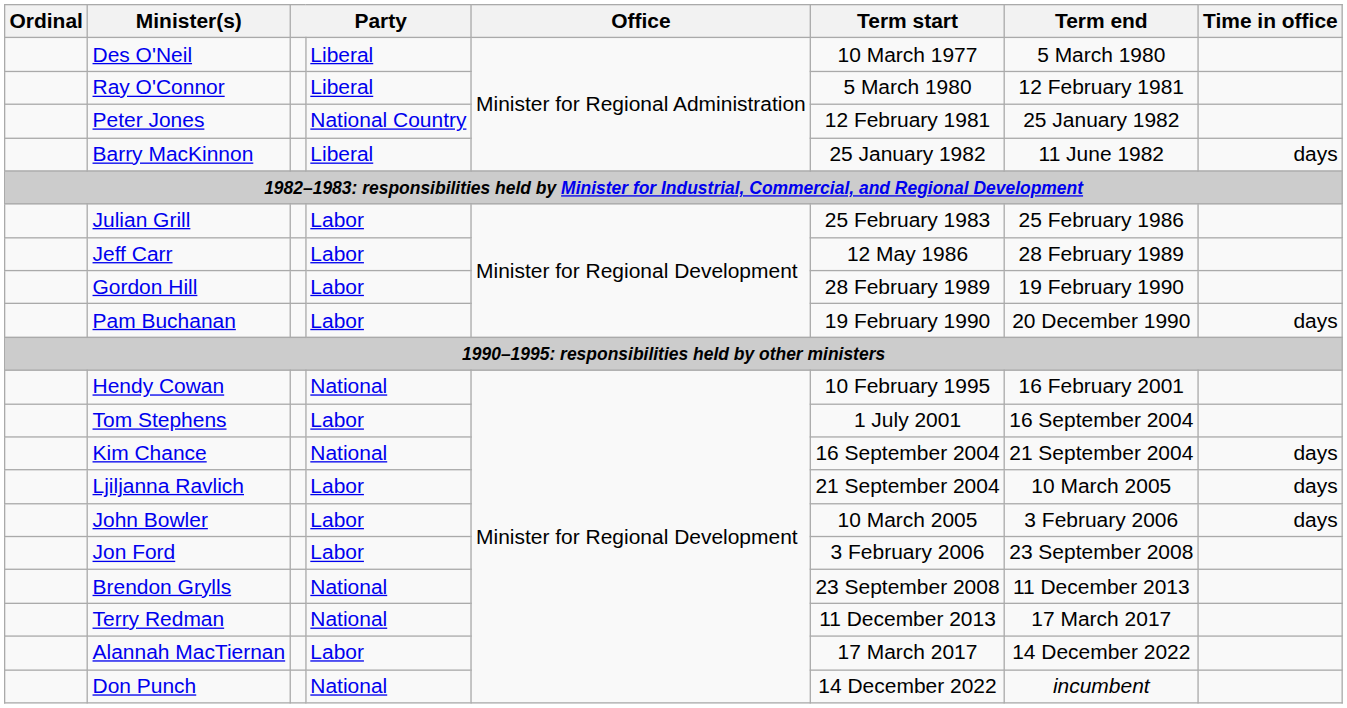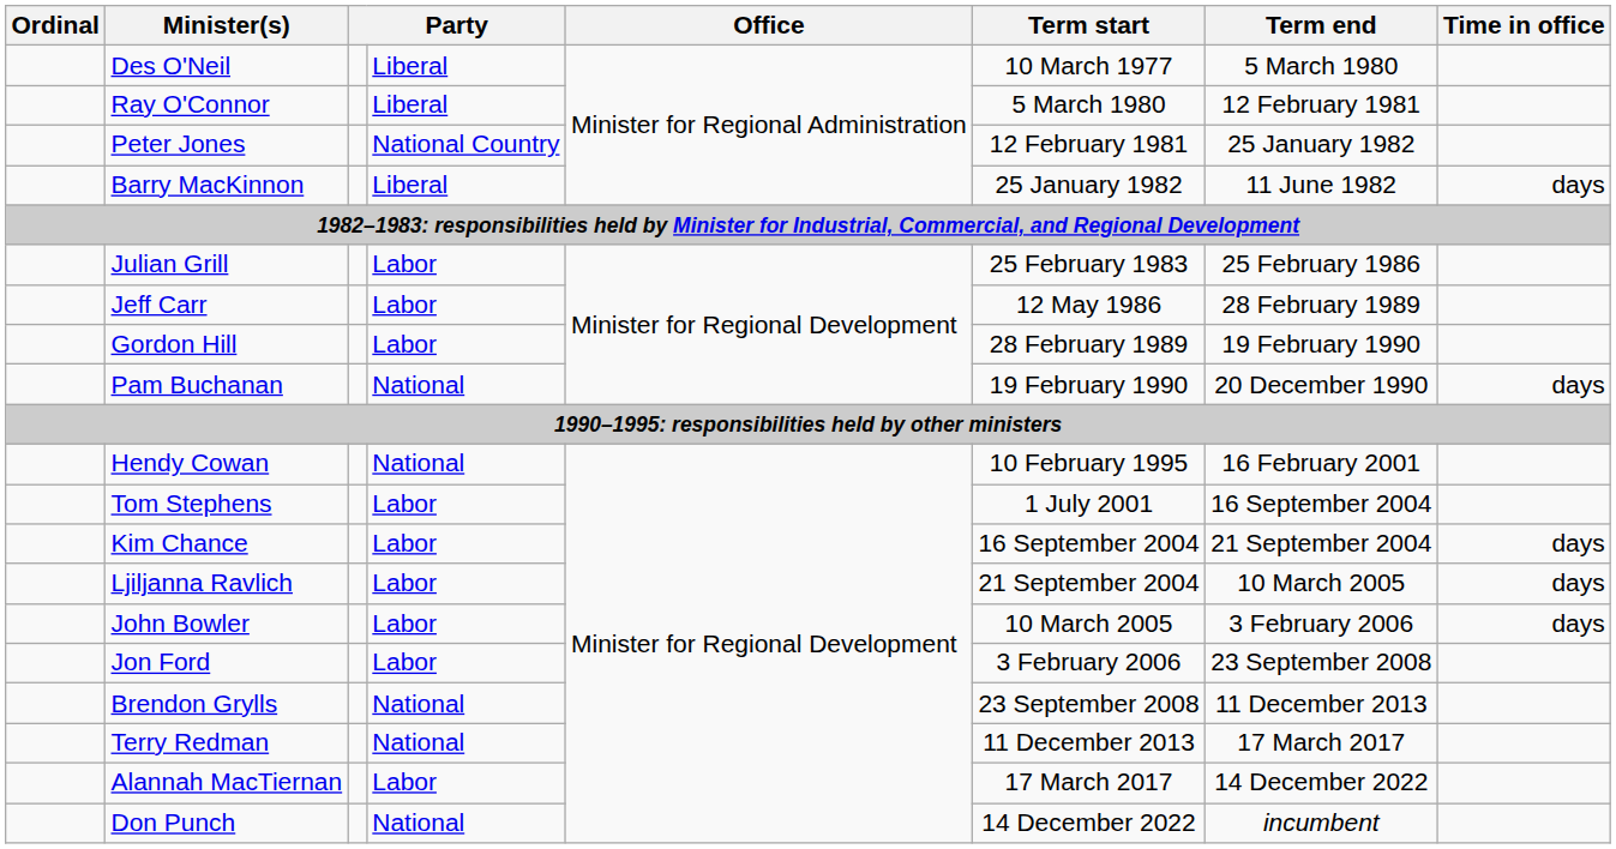 <table class="wikitable">
 <tr>
 <th>Ordinal</th>
 <th>Minister(s)</th>
 <th colspan="2">Party</th>
 <th>Office</th>
 <th>Term start</th>
 <th>Term end</th>
 <th>Time in office</th>
 </tr>
 <tr>
 <td align=center></td>
 <td><a href='#'>Des O'Neil</a></td>
 <td> </td>
 <td><a href='#'>Liberal</a></td>
 <td rowspan=4>Minister for Regional Administration</td>
 <td align=center>10 March 1977</td>
 <td align=center>5 March 1980</td>
 <td align=right></td>
 </tr>
 <tr>
 <td align=center></td>
 <td><a href='#'>Ray O'Connor</a></td>
 <td> </td>
 <td><a href='#'>Liberal</a></td>
 <td align=center>5 March 1980</td>
 <td align=center>12 February 1981</td>
 <td align=right></td>
 </tr>
 <tr>
 <td align=center></td>
 <td><a href='#'>Peter Jones</a></td>
 <td> </td>
 <td><a href='#'>National Country</a></td>
 <td align=center>12 February 1981</td>
 <td align=center>25 January 1982</td>
 <td align=right></td>
 </tr>
 <tr>
 <td align=center></td>
 <td><a href='#'>Barry MacKinnon</a></td>
 <td> </td>
 <td><a href='#'>Liberal</a></td>
 <td align=center>25 January 1982</td>
 <td align=center>11 June 1982</td>
 <td align=right> days</td>
 </tr>
 <tr>
 <th colspan=8 style="background: #cccccc;"><small><strong><em>1982–1983: responsibilities held by <a href='#'>Minister for Industrial, Commercial, and Regional Development</a></em></strong></small></th>
 </tr>
 <tr>
 <td align=center></td>
 <td><a href='#'>Julian Grill</a></td>
 <td> </td>
 <td><a href='#'>Labor</a></td>
 <td rowspan=4>Minister for Regional Development</td>
 <td align=center>25 February 1983</td>
 <td align=center>25 February 1986</td>
 <td align=right></td>
 </tr>
 <tr>
 <td align=center></td>
 <td><a href='#'>Jeff Carr</a></td>
 <td> </td>
 <td><a href='#'>Labor</a></td>
 <td align=center>12 May 1986</td>
 <td align=center>28 February 1989</td>
 <td align=right></td>
 </tr>
 <tr>
 <td align=center></td>
 <td><a href='#'>Gordon Hill</a></td>
 <td> </td>
 <td><a href='#'>Labor</a></td>
 <td align=center>28 February 1989</td>
 <td align=center>19 February 1990</td>
 <td align=right></td>
 </tr>
 <tr>
 <td align=center></td>
 <td><a href='#'>Pam Buchanan</a></td>
 <td> </td>
-<td><a href='#'>Labor</a></td>
+<td><a href='#'>National</a></td>
 <td align=center>19 February 1990</td>
 <td align=center>20 December 1990</td>
 <td align=right> days</td>
 </tr>
 <tr>
 <th colspan=8 style="background: #cccccc;"><small><strong><em>1990–1995: responsibilities held by other ministers</em></strong></small></th>
 </tr>
 <tr>
 <td align=center></td>
 <td><a href='#'>Hendy Cowan</a></td>
 <td> </td>
 <td><a href='#'>National</a></td>
 <td rowspan="10">Minister for Regional Development</td>
 <td align=center>10 February 1995</td>
 <td align=center>16 February 2001</td>
 <td align=right></td>
 </tr>
 <tr>
 <td align=center></td>
 <td><a href='#'>Tom Stephens</a></td>
 <td> </td>
 <td><a href='#'>Labor</a></td>
 <td align=center>1 July 2001</td>
 <td align=center>16 September 2004</td>
 <td align=right></td>
 </tr>
 <tr>
 <td align=center></td>
 <td><a href='#'>Kim Chance</a></td>
 <td> </td>
-<td><a href='#'>National</a></td>
+<td><a href='#'>Labor</a></td>
 <td align=center>16 September 2004</td>
 <td align=center>21 September 2004</td>
 <td align=right> days</td>
 </tr>
 <tr>
 <td align=center></td>
 <td><a href='#'>Ljiljanna Ravlich</a></td>
 <td> </td>
 <td><a href='#'>Labor</a></td>
 <td align=center>21 September 2004</td>
 <td align=center>10 March 2005</td>
 <td align=right> days</td>
 </tr>
 <tr>
 <td align=center></td>
 <td><a href='#'>John Bowler</a></td>
 <td> </td>
 <td><a href='#'>Labor</a></td>
 <td align=center>10 March 2005</td>
 <td align=center>3 February 2006</td>
 <td align=right> days</td>
 </tr>
 <tr>
 <td align=center></td>
 <td><a href='#'>Jon Ford</a></td>
 <td> </td>
 <td><a href='#'>Labor</a></td>
 <td align=center>3 February 2006</td>
 <td align=center>23 September 2008</td>
 <td align=right></td>
 </tr>
 <tr>
 <td align=center></td>
 <td><a href='#'>Brendon Grylls</a></td>
 <td> </td>
 <td><a href='#'>National</a></td>
 <td align=center>23 September 2008</td>
 <td align=center>11 December 2013</td>
 <td align=right></td>
 </tr>
 <tr>
 <td align=center></td>
 <td><a href='#'>Terry Redman</a></td>
 <td> </td>
 <td><a href='#'>National</a></td>
 <td align=center>11 December 2013</td>
 <td align=center>17 March 2017</td>
 <td align=right></td>
 </tr>
 <tr>
 <td align=center></td>
 <td><a href='#'>Alannah MacTiernan</a></td>
 <td> </td>
 <td><a href='#'>Labor</a></td>
 <td align=center>17 March 2017</td>
 <td align=center>14 December 2022</td>
 <td align=right></td>
 </tr>
 <tr>
 <td align=center></td>
 <td><a href='#'>Don Punch</a></td>
 <td> </td>
 <td><a href='#'>National</a></td>
 <td align=center>14 December 2022</td>
 <td align=center><em>incumbent</em></td>
 <td align=right></td>
 </tr>
 </table>
